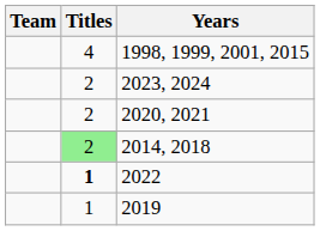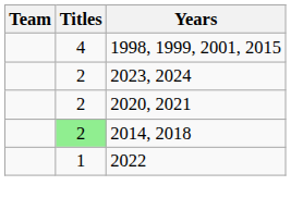 <table class="wikitable sortable" style="text-align:center">
 <tr>
 <th>Team</th>
 <th>Titles</th>
 <th>Years</th>
 </tr>
 <tr>
 <td style=></td>
 <td>4</td>
 <td align=left>1998, 1999, 2001, 2015</td>
 </tr>
 <tr>
 <td style=></td>
 <td>2</td>
 <td align=left>2023, 2024</td>
 </tr>
 <tr>
 <td style=></td>
 <td>2</td>
 <td align=left>2020, 2021</td>
 </tr>
 <tr>
 <td style=></td>
 <td style="background: lightgreen;">2</td>
 <td align=left>2014, 2018</td>
 </tr>
 <tr>
 <td style=></td>
-<td><strong>1</strong></td>
+<td>1</td>
 <td align=left>2022</td>
 </tr>
-<tr>
-<td style=></td>
-<td>1</td>
-<td align=left>2019</td>
-</tr>
 </table>
